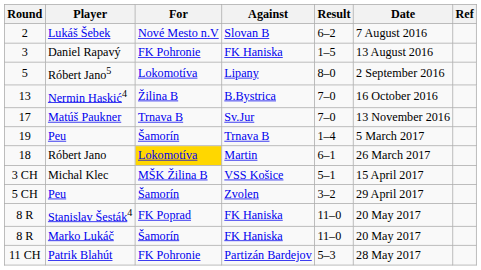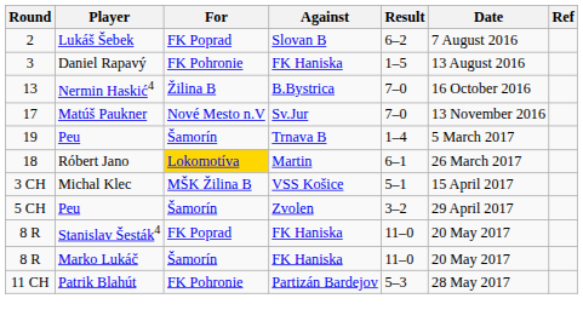 <table class="wikitable sortable">
 <tr>
 <th>Round</th>
 <th>Player</th>
 <th>For</th>
 <th>Against</th>
 <th style="text-align:center">Result</th>
 <th>Date</th>
 <th>Ref</th>
 </tr>
 <tr>
 <td align="center">2</td>
 <td> <a href='#'>Lukáš Šebek</a></td>
-<td><a href='#'>Nové Mesto n.V</a></td>
+<td><a href='#'>FK Poprad</a></td>
 <td><a href='#'>Slovan B</a></td>
 <td>6–2</td>
 <td>7 August 2016</td>
 <td></td>
 </tr>
 <tr>
 <td align="center">3</td>
 <td> Daniel Rapavý</td>
 <td><a href='#'>FK Pohronie</a></td>
 <td><a href='#'>FK Haniska</a></td>
 <td>1–5</td>
 <td>13 August 2016</td>
 <td></td>
 </tr>
 <tr>
-<td align="center">5</td>
-<td> Róbert Jano<sup>5</sup></td>
-<td><a href='#'>Lokomotíva</a></td>
-<td><a href='#'>Lipany</a></td>
-<td>8–0</td>
-<td>2 September 2016</td>
-<td></td>
-</tr>
-<tr>
 <td align="center">13</td>
 <td> <a href='#'>Nermin Haskić</a><sup>4</sup></td>
 <td><a href='#'>Žilina B</a></td>
 <td><a href='#'>B.Bystrica</a></td>
 <td>7–0</td>
 <td>16 October 2016</td>
 <td></td>
 </tr>
 <tr>
 <td align="center">17</td>
 <td> <a href='#'>Matúš Paukner</a></td>
-<td><a href='#'>Trnava B</a></td>
+<td><a href='#'>Nové Mesto n.V</a></td>
 <td><a href='#'>Sv.Jur</a></td>
 <td>7–0</td>
 <td>13 November 2016</td>
 <td></td>
 </tr>
 <tr>
 <td align="center">19</td>
 <td> <a href='#'>Peu</a></td>
 <td><a href='#'>Šamorín</a></td>
 <td><a href='#'>Trnava B</a></td>
 <td>1–4</td>
 <td>5 March 2017</td>
 <td></td>
 </tr>
 <tr>
 <td align="center">18</td>
 <td> Róbert Jano</td>
 <td style="background: gold;"><a href='#'>Lokomotíva</a></td>
 <td><a href='#'>Martin</a></td>
 <td>6–1</td>
 <td>26 March 2017</td>
 <td></td>
 </tr>
 <tr>
 <td align="center">3 CH</td>
 <td> Michal Klec</td>
 <td><a href='#'>MŠK Žilina B</a></td>
 <td><a href='#'>VSS Košice</a></td>
 <td>5–1</td>
 <td>15 April 2017</td>
 <td></td>
 </tr>
 <tr>
 <td align="center">5 CH</td>
 <td> <a href='#'>Peu</a></td>
 <td><a href='#'>Šamorín</a></td>
 <td><a href='#'>Zvolen</a></td>
 <td>3–2</td>
 <td>29 April 2017</td>
 <td></td>
 </tr>
 <tr>
 <td align="center">8 R</td>
 <td> <a href='#'>Stanislav Šesták</a><sup>4</sup></td>
 <td><a href='#'>FK Poprad</a></td>
 <td><a href='#'>FK Haniska</a></td>
 <td>11–0</td>
 <td>20 May 2017</td>
 <td></td>
 </tr>
 <tr>
 <td align="center">8 R</td>
 <td> <a href='#'>Marko Lukáč</a></td>
 <td><a href='#'>Šamorín</a></td>
 <td><a href='#'>FK Haniska</a></td>
 <td>11–0</td>
 <td>20 May 2017</td>
 <td></td>
 </tr>
 <tr>
 <td align="center">11 CH</td>
 <td> <a href='#'>Patrik Blahút</a></td>
 <td><a href='#'>FK Pohronie</a></td>
 <td><a href='#'>Partizán Bardejov</a></td>
 <td>5–3</td>
 <td>28 May 2017</td>
 <td></td>
 </tr>
 </table>
